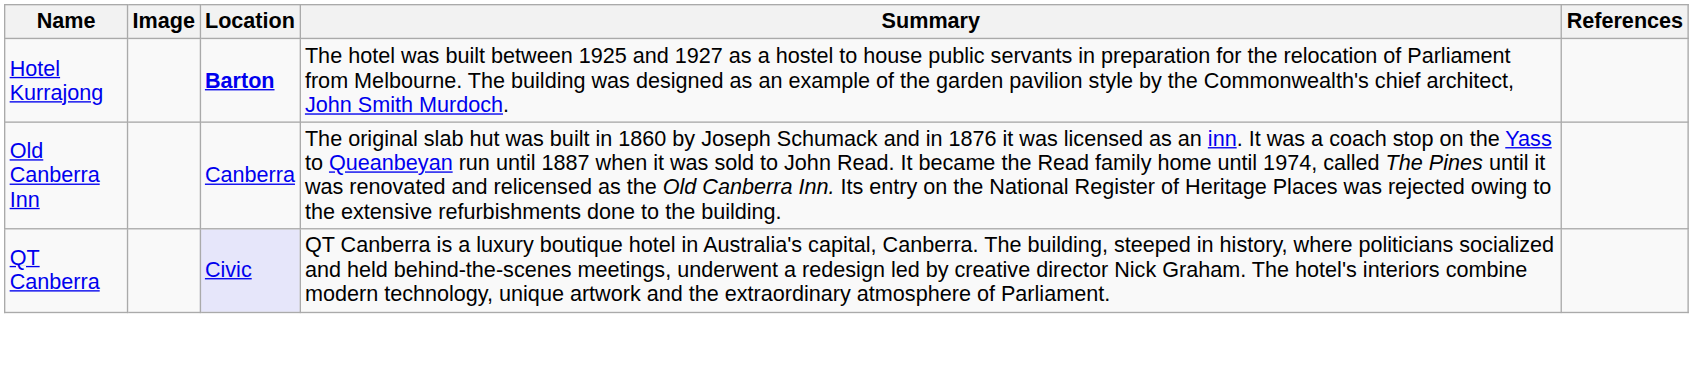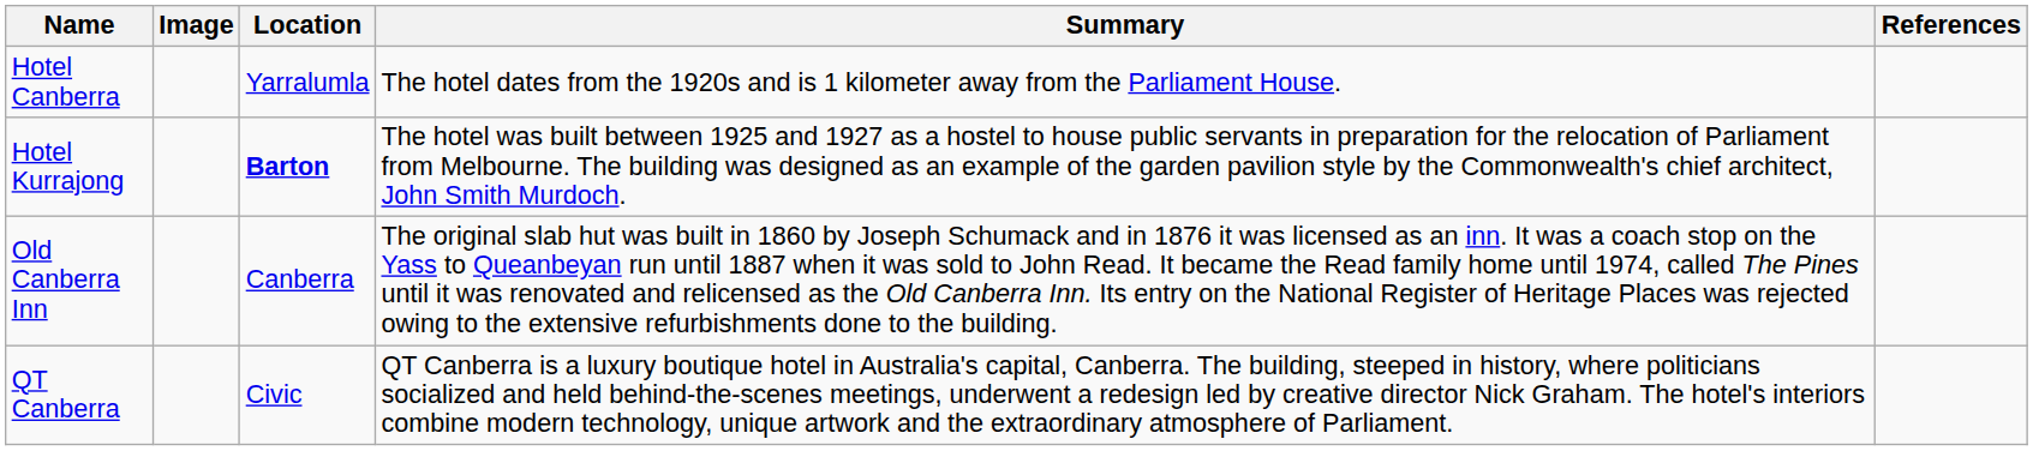 <table class="wikitable">
 <tr>
 <th>Name</th>
 <th>Image</th>
 <th>Location</th>
 <th>Summary</th>
 <th>References</th>
+</tr>
+<tr>
+<td><a href='#'>Hotel Canberra</a></td>
+<td></td>
+<td><a href='#'>Yarralumla</a></td>
+<td>The hotel dates from the 1920s and is 1 kilometer away from the <a href='#'>Parliament House</a>.</td>
+<td></td>
 </tr>
 <tr>
 <td><a href='#'>Hotel Kurrajong</a></td>
 <td></td>
 <td><strong><a href='#'>Barton</a></strong></td>
 <td>The hotel was built between 1925 and 1927 as a hostel to house public servants in preparation for the relocation of Parliament from Melbourne. The building was designed as an example of the garden pavilion style by the Commonwealth's chief architect, <a href='#'>John Smith Murdoch</a>.</td>
 <td></td>
 </tr>
 <tr>
 <td><a href='#'>Old Canberra Inn</a></td>
 <td></td>
 <td><a href='#'>Canberra</a></td>
 <td>The original slab hut was built in 1860 by Joseph Schumack and in 1876 it was licensed as an <a href='#'>inn</a>. It was a coach stop on the <a href='#'>Yass</a> to <a href='#'>Queanbeyan</a> run until 1887 when it was sold to John Read. It became the Read family home until 1974, called <em>The Pines</em> until it was renovated and relicensed as the <em>Old Canberra Inn.</em>  Its entry on the National Register of Heritage Places was rejected owing to the extensive refurbishments done to the building.</td>
 <td></td>
 </tr>
 <tr>
 <td><a href='#'>QT Canberra</a></td>
 <td></td>
-<td style="background: lavender;"><a href='#'>Civic</a></td>
+<td><a href='#'>Civic</a></td>
 <td>QT Canberra is a luxury boutique hotel in Australia's capital, Canberra. The building, steeped in history, where politicians socialized and held behind-the-scenes meetings, underwent a redesign led by creative director Nick Graham. The hotel's interiors combine modern technology, unique artwork and the extraordinary atmosphere of Parliament.</td>
 <td></td>
 </tr>
 </table>
